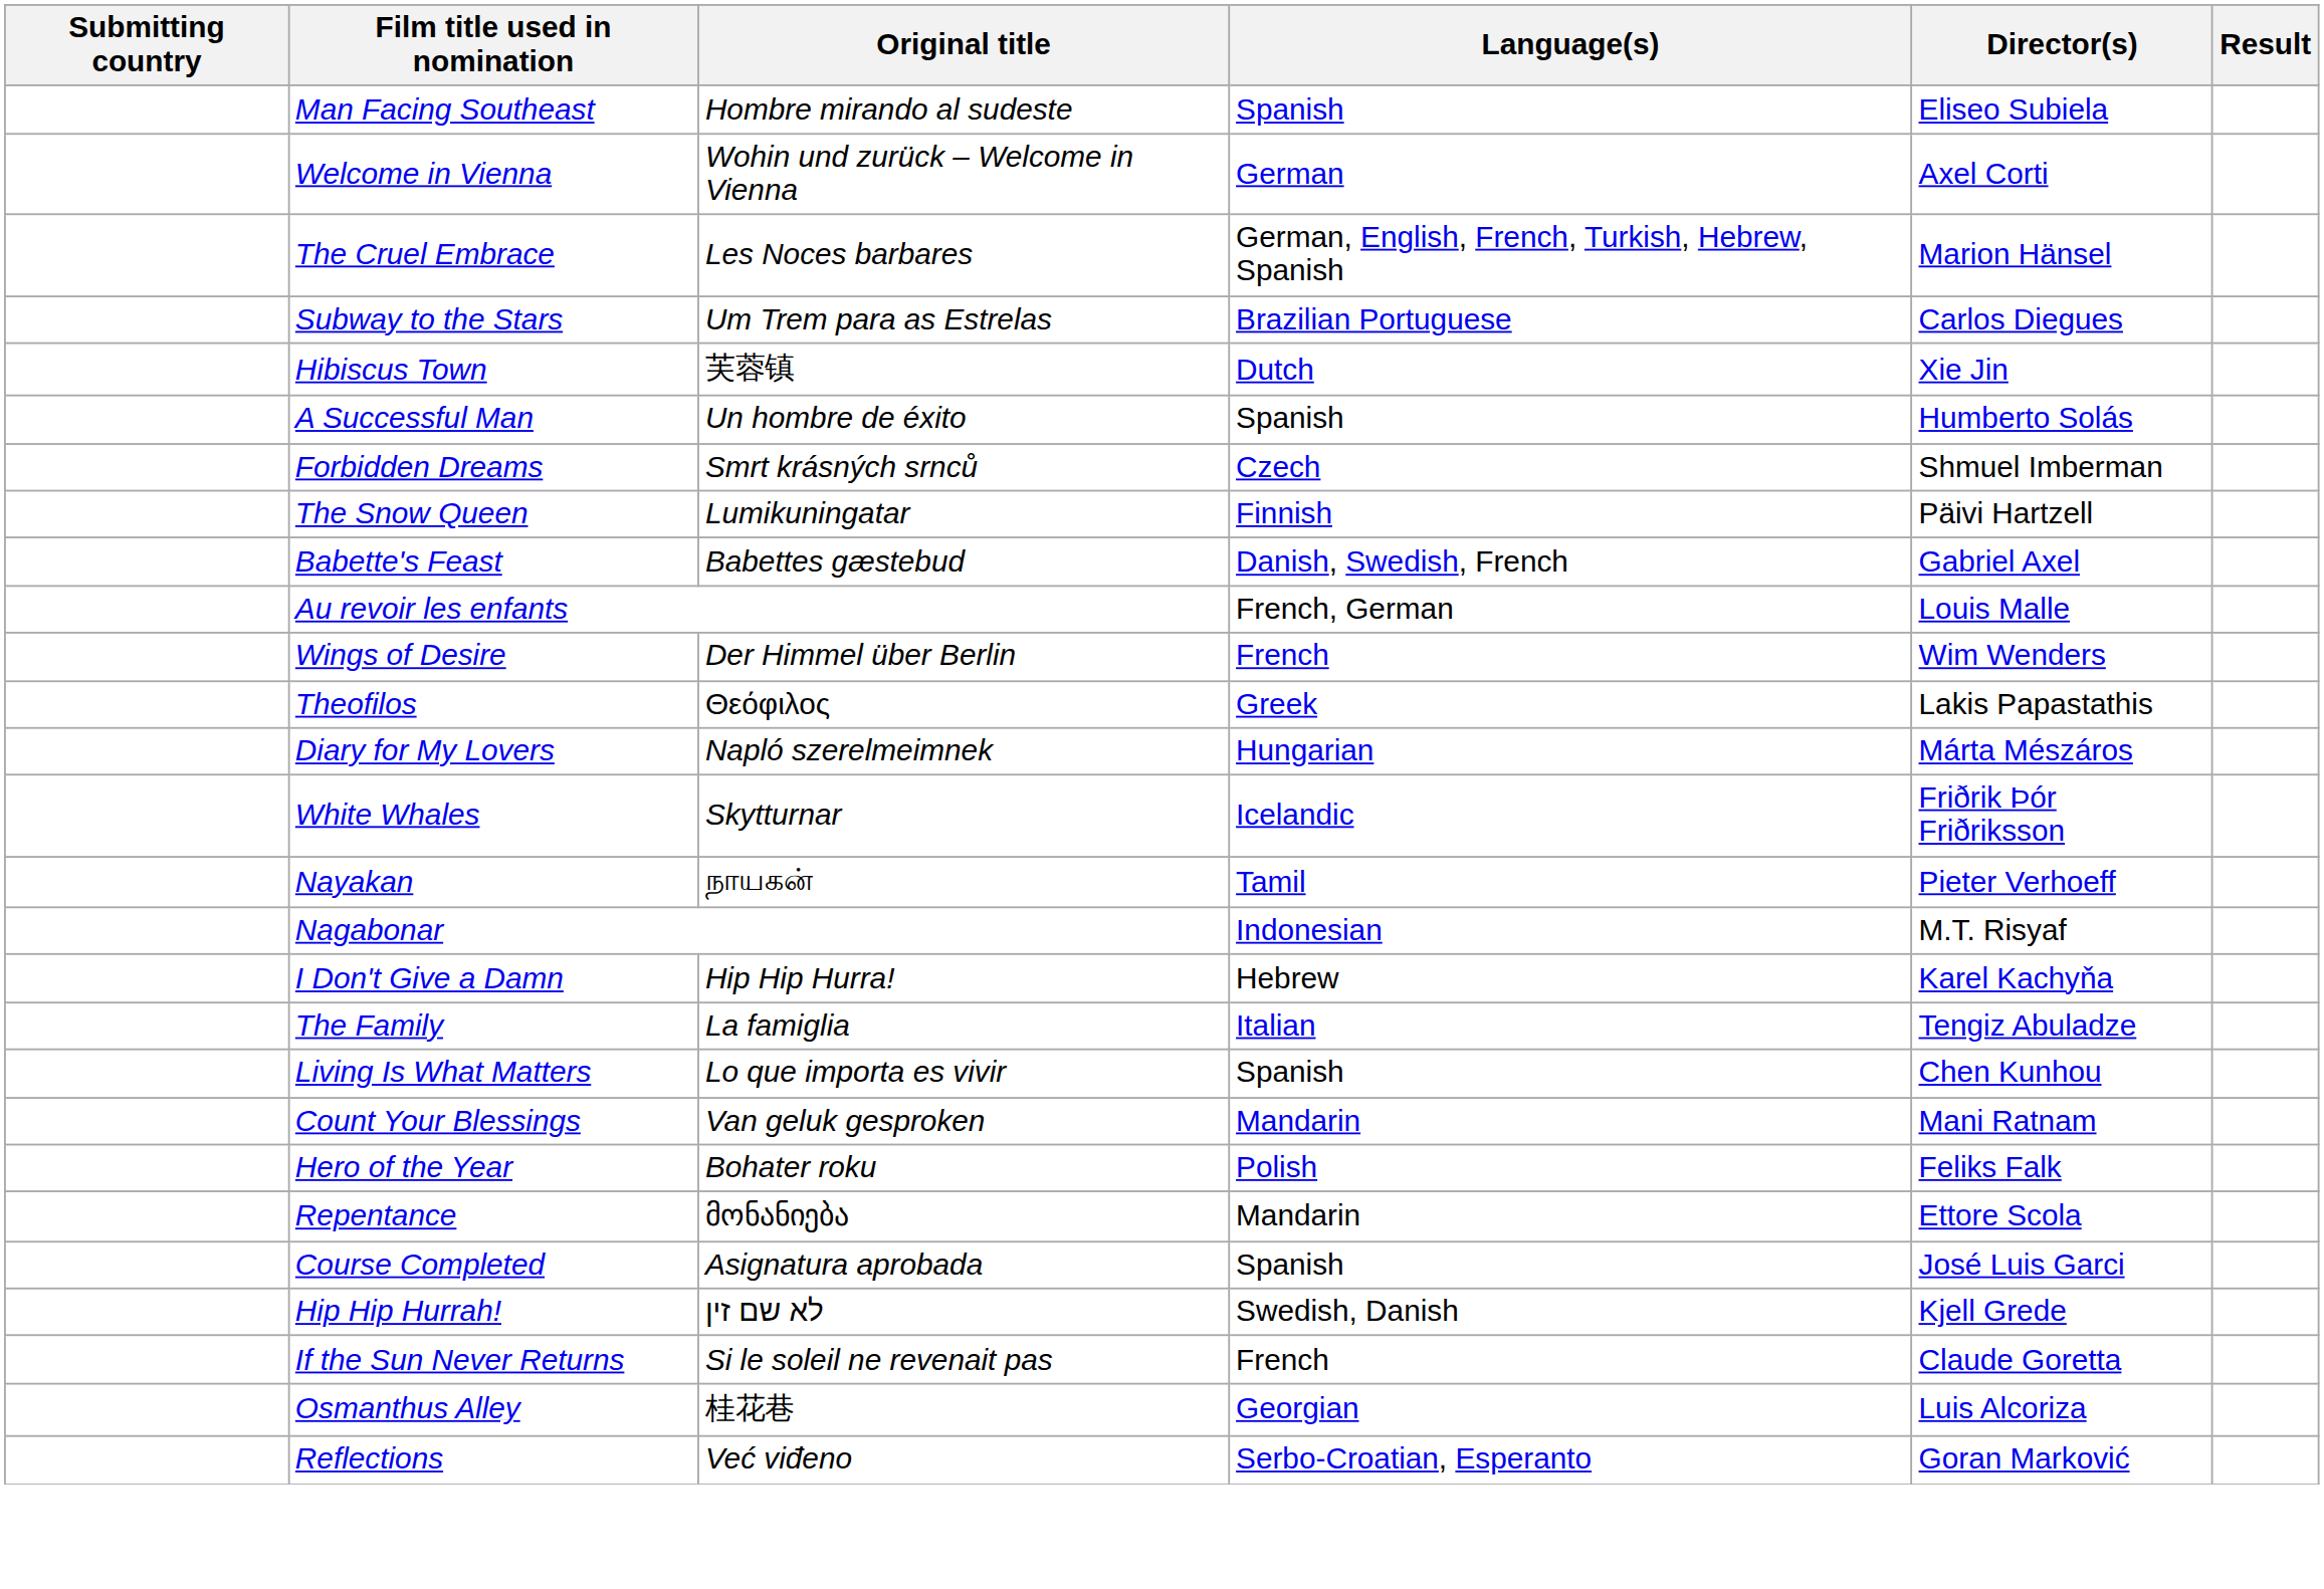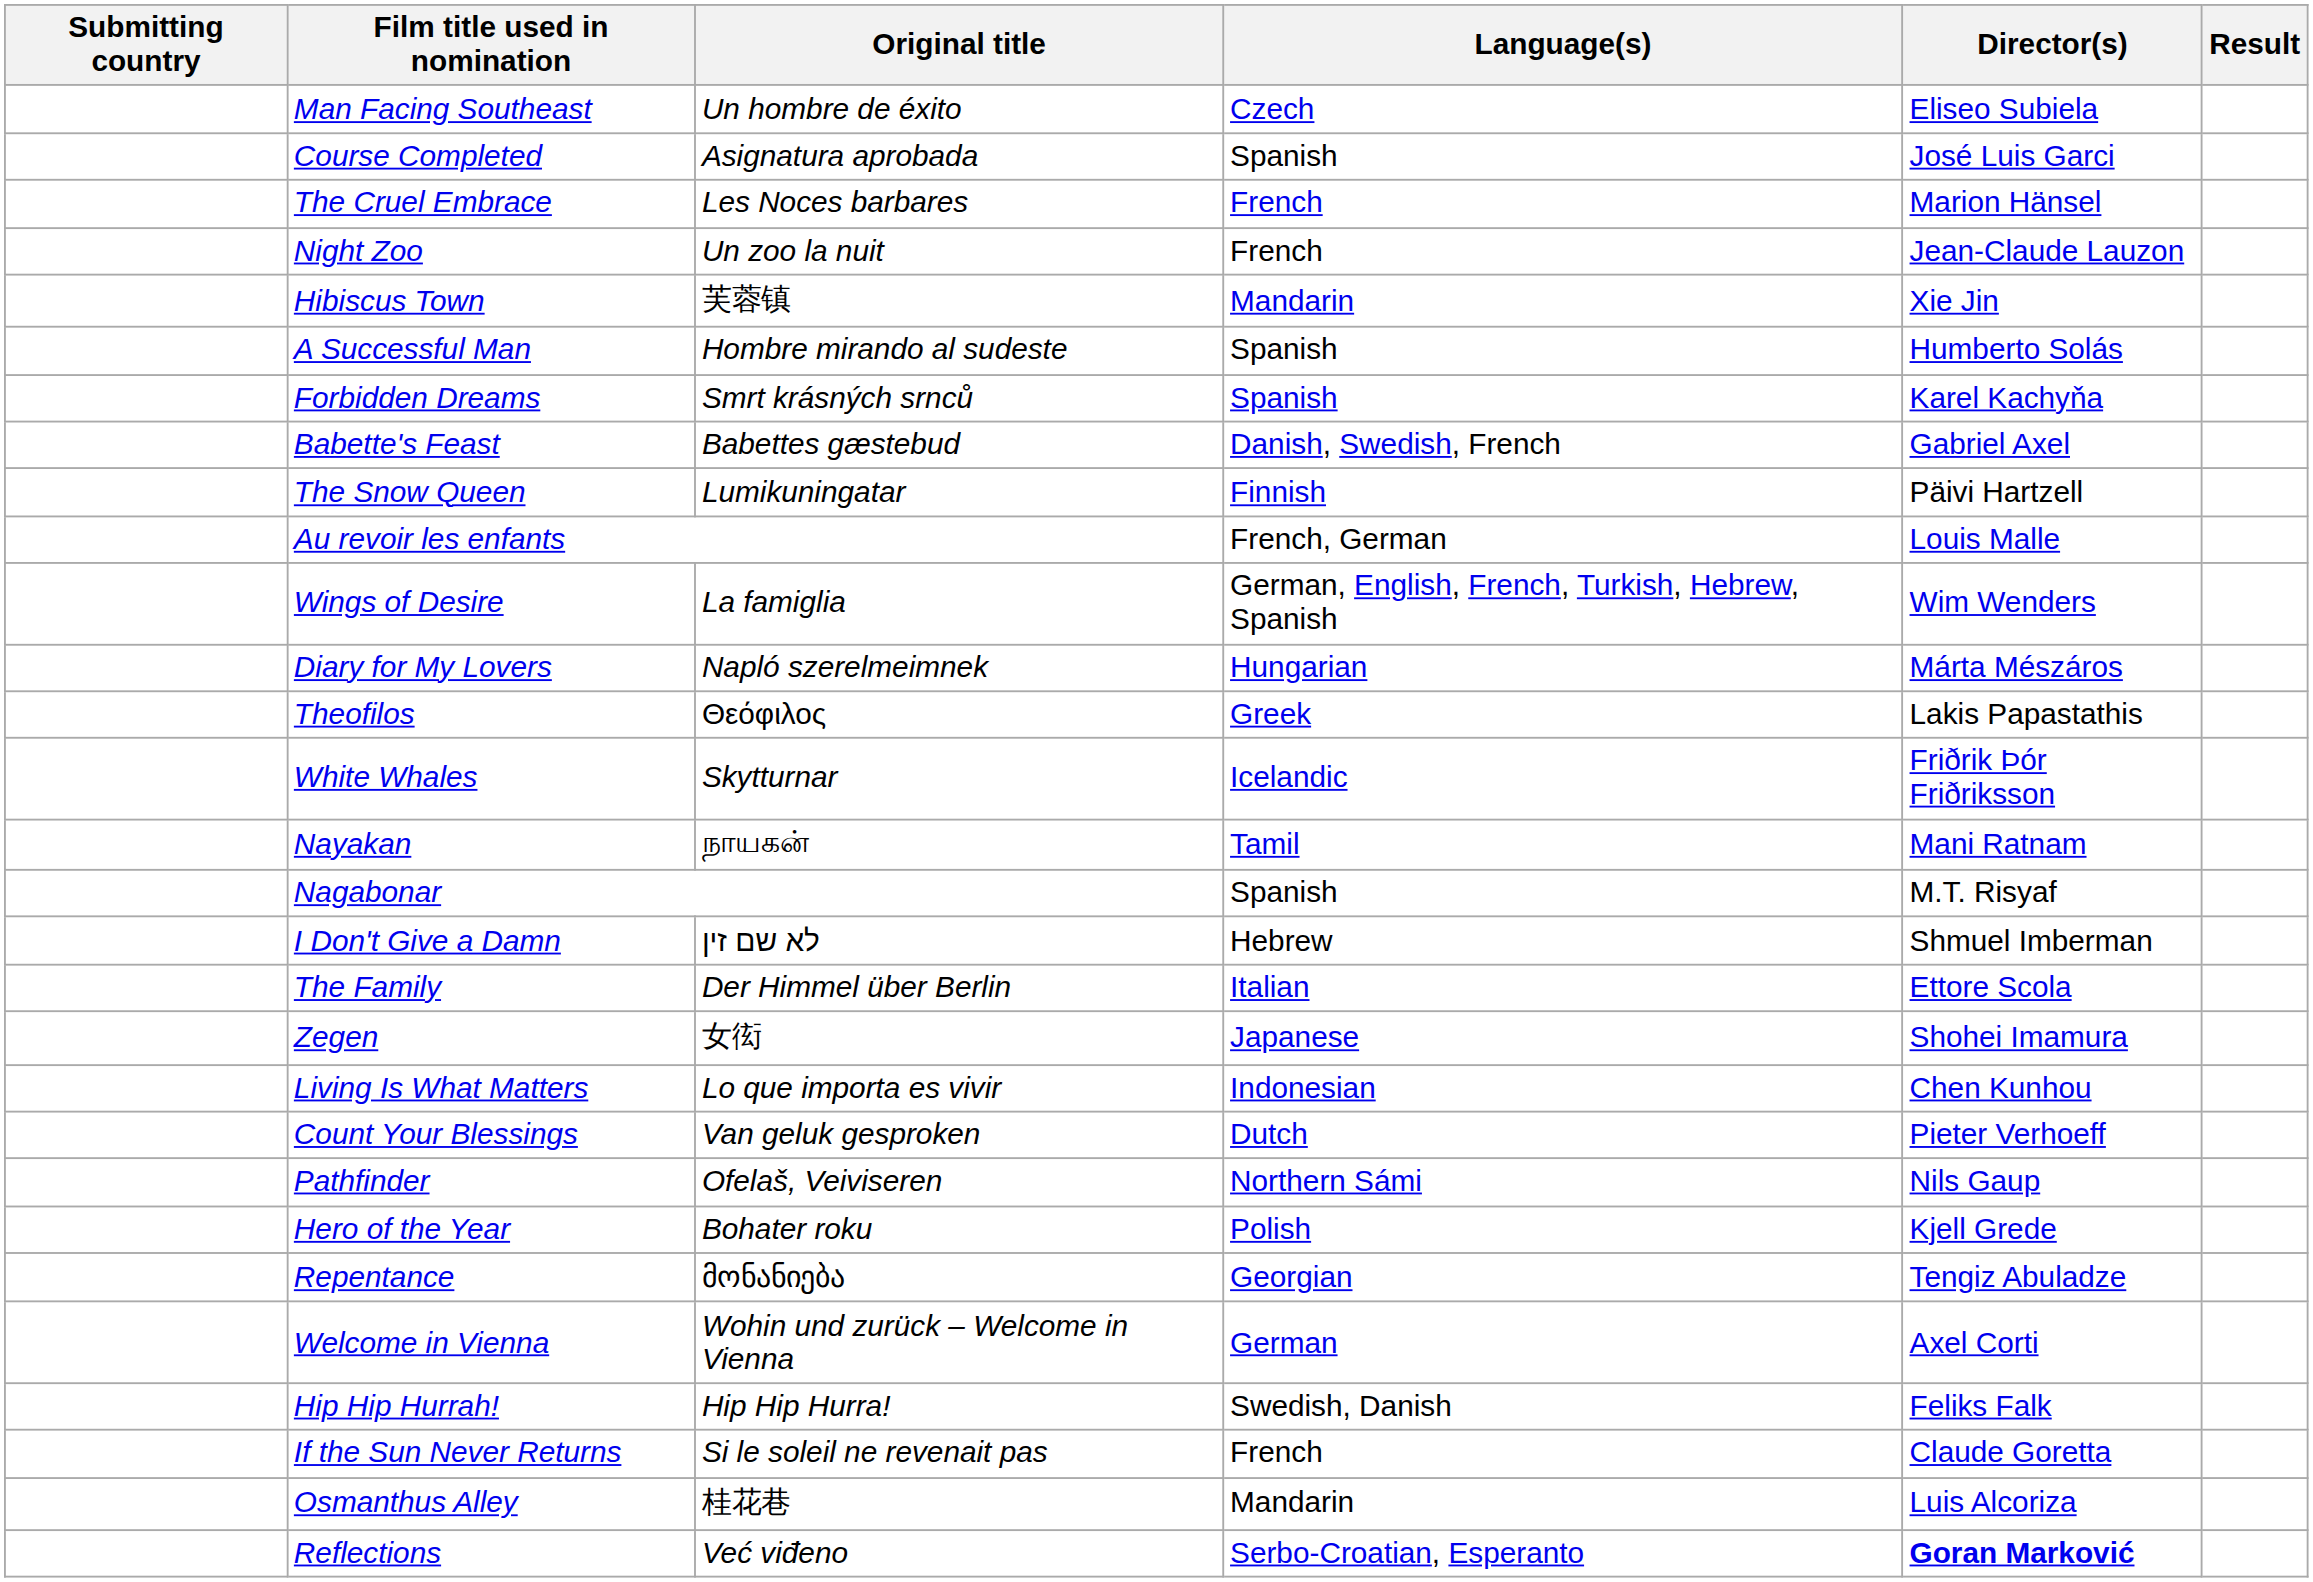 <table class="wikitable sortable" width="98%" style="background:#ffffff;">
 <tr>
 <th>Submitting country</th>
 <th>Film title used in nomination</th>
 <th>Original title</th>
 <th>Language(s)</th>
 <th>Director(s)</th>
 <th>Result</th>
 </tr>
 <tr>
 <td></td>
 <td><em><a href='#'>Man Facing Southeast</a></em></td>
-<td><em>Hombre mirando al sudeste</em></td>
-<td><a href='#'>Spanish</a></td>
+<td><em>Un hombre de éxito</em></td>
+<td><a href='#'>Czech</a></td>
 <td><a href='#'>Eliseo Subiela</a></td>
 <td></td>
 </tr>
 <tr>
 <td></td>
-<td><em><a href='#'>Welcome in Vienna</a></em></td>
-<td><em>Wohin und zurück – Welcome in Vienna</em></td>
-<td><a href='#'>German</a></td>
-<td><a href='#'>Axel Corti</a></td>
+<td><em><a href='#'>Course Completed</a></em></td>
+<td><em>Asignatura aprobada</em></td>
+<td>Spanish</td>
+<td><a href='#'>José Luis Garci</a></td>
 <td></td>
 </tr>
 <tr>
 <td></td>
 <td><em><a href='#'>The Cruel Embrace</a></em></td>
 <td><em>Les Noces barbares</em></td>
-<td>German, <a href='#'>English</a>, <a href='#'>French</a>, <a href='#'>Turkish</a>, <a href='#'>Hebrew</a>, Spanish</td>
+<td><a href='#'>French</a></td>
 <td><a href='#'>Marion Hänsel</a></td>
 <td></td>
 </tr>
 <tr>
 <td></td>
-<td><em><a href='#'>Subway to the Stars</a></em></td>
-<td><em>Um Trem para as Estrelas</em></td>
-<td><a href='#'>Brazilian Portuguese</a></td>
-<td><a href='#'>Carlos Diegues</a></td>
+<td><em><a href='#'>Night Zoo</a></em></td>
+<td><em>Un zoo la nuit</em></td>
+<td>French</td>
+<td><a href='#'>Jean-Claude Lauzon</a></td>
 <td></td>
 </tr>
 <tr>
 <td></td>
 <td><em><a href='#'>Hibiscus Town</a></em></td>
 <td>芙蓉镇</td>
-<td><a href='#'>Dutch</a></td>
+<td><a href='#'>Mandarin</a></td>
 <td><a href='#'>Xie Jin</a></td>
 <td></td>
 </tr>
 <tr>
 <td></td>
 <td><em><a href='#'>A Successful Man</a></em></td>
-<td><em>Un hombre de éxito</em></td>
+<td><em>Hombre mirando al sudeste</em></td>
 <td>Spanish</td>
 <td><a href='#'>Humberto Solás</a></td>
 <td></td>
 </tr>
 <tr>
 <td></td>
 <td><em><a href='#'>Forbidden Dreams</a></em></td>
 <td><em>Smrt krásných srnců</em></td>
-<td><a href='#'>Czech</a></td>
-<td>Shmuel Imberman</td>
+<td><a href='#'>Spanish</a></td>
+<td><a href='#'>Karel Kachyňa</a></td>
+<td></td>
+</tr>
+<tr>
+<td></td>
+<td><em><a href='#'>Babette's Feast</a></em></td>
+<td><em>Babettes gæstebud</em></td>
+<td><a href='#'>Danish</a>, <a href='#'>Swedish</a>, French</td>
+<td><a href='#'>Gabriel Axel</a></td>
 <td></td>
 </tr>
 <tr>
 <td></td>
 <td><em><a href='#'>The Snow Queen</a></em></td>
 <td><em>Lumikuningatar</em></td>
 <td><a href='#'>Finnish</a></td>
 <td>Päivi Hartzell</td>
 <td></td>
 </tr>
 <tr>
 <td></td>
-<td><em><a href='#'>Babette's Feast</a></em></td>
-<td><em>Babettes gæstebud</em></td>
-<td><a href='#'>Danish</a>, <a href='#'>Swedish</a>, French</td>
-<td><a href='#'>Gabriel Axel</a></td>
-<td></td>
-</tr>
-<tr>
-<td></td>
 <td colspan="2"><em><a href='#'>Au revoir les enfants</a></em></td>
 <td>French, German</td>
 <td><a href='#'>Louis Malle</a></td>
 <td></td>
 </tr>
 <tr>
 <td></td>
 <td><em><a href='#'>Wings of Desire</a></em></td>
-<td><em>Der Himmel über Berlin</em></td>
-<td><a href='#'>French</a></td>
+<td><em>La famiglia</em></td>
+<td>German, <a href='#'>English</a>, <a href='#'>French</a>, <a href='#'>Turkish</a>, <a href='#'>Hebrew</a>, Spanish</td>
 <td><a href='#'>Wim Wenders</a></td>
+<td></td>
+</tr>
+<tr>
+<td></td>
+<td><em><a href='#'>Diary for My Lovers</a></em></td>
+<td><em>Napló szerelmeimnek</em></td>
+<td><a href='#'>Hungarian</a></td>
+<td><a href='#'>Márta Mészáros</a></td>
 <td></td>
 </tr>
 <tr>
 <td></td>
 <td><em><a href='#'>Theofilos</a></em></td>
 <td>Θεόφιλος</td>
 <td><a href='#'>Greek</a></td>
 <td>Lakis Papastathis</td>
-<td></td>
-</tr>
-<tr>
-<td></td>
-<td><em><a href='#'>Diary for My Lovers</a></em></td>
-<td><em>Napló szerelmeimnek</em></td>
-<td><a href='#'>Hungarian</a></td>
-<td><a href='#'>Márta Mészáros</a></td>
 <td></td>
 </tr>
 <tr>
 <td></td>
 <td><em><a href='#'>White Whales</a></em></td>
 <td><em>Skytturnar</em></td>
 <td><a href='#'>Icelandic</a></td>
 <td><a href='#'>Friðrik Þór Friðriksson</a></td>
 <td></td>
 </tr>
 <tr>
 <td></td>
 <td><em><a href='#'>Nayakan</a></em></td>
 <td>நாயகன்</td>
 <td><a href='#'>Tamil</a></td>
-<td><a href='#'>Pieter Verhoeff</a></td>
+<td><a href='#'>Mani Ratnam</a></td>
 <td></td>
 </tr>
 <tr>
 <td></td>
 <td colspan="2"><em><a href='#'>Nagabonar</a></em></td>
-<td><a href='#'>Indonesian</a></td>
+<td>Spanish</td>
 <td>M.T. Risyaf</td>
 <td></td>
 </tr>
 <tr>
 <td></td>
 <td><em><a href='#'>I Don't Give a Damn</a></em></td>
-<td><em>Hip Hip Hurra!</em></td>
+<td>לא שם זין</td>
 <td>Hebrew</td>
-<td><a href='#'>Karel Kachyňa</a></td>
+<td>Shmuel Imberman</td>
 <td></td>
 </tr>
 <tr>
 <td></td>
 <td><em><a href='#'>The Family</a></em></td>
-<td><em>La famiglia</em></td>
+<td><em>Der Himmel über Berlin</em></td>
 <td><a href='#'>Italian</a></td>
-<td><a href='#'>Tengiz Abuladze</a></td>
+<td><a href='#'>Ettore Scola</a></td>
+<td></td>
+</tr>
+<tr>
+<td></td>
+<td><em><a href='#'>Zegen</a></em></td>
+<td>女衒</td>
+<td><a href='#'>Japanese</a></td>
+<td><a href='#'>Shohei Imamura</a></td>
 <td></td>
 </tr>
 <tr>
 <td></td>
 <td><em><a href='#'>Living Is What Matters</a></em></td>
 <td><em>Lo que importa es vivir</em></td>
-<td>Spanish</td>
+<td><a href='#'>Indonesian</a></td>
 <td><a href='#'>Chen Kunhou</a></td>
 <td></td>
 </tr>
 <tr>
 <td></td>
 <td><em><a href='#'>Count Your Blessings</a></em></td>
 <td><em>Van geluk gesproken</em></td>
-<td><a href='#'>Mandarin</a></td>
-<td><a href='#'>Mani Ratnam</a></td>
+<td><a href='#'>Dutch</a></td>
+<td><a href='#'>Pieter Verhoeff</a></td>
+<td></td>
+</tr>
+<tr>
+<td></td>
+<td><em><a href='#'>Pathfinder</a></em></td>
+<td><em>Ofelaš, Veiviseren</em></td>
+<td><a href='#'>Northern Sámi</a></td>
+<td><a href='#'>Nils Gaup</a></td>
 <td></td>
 </tr>
 <tr>
 <td></td>
 <td><em><a href='#'>Hero of the Year</a></em></td>
 <td><em>Bohater roku</em></td>
 <td><a href='#'>Polish</a></td>
-<td><a href='#'>Feliks Falk</a></td>
+<td><a href='#'>Kjell Grede</a></td>
 <td></td>
 </tr>
 <tr>
 <td></td>
 <td><em><a href='#'>Repentance</a></em></td>
 <td>მონანიება</td>
-<td>Mandarin</td>
-<td><a href='#'>Ettore Scola</a></td>
+<td><a href='#'>Georgian</a></td>
+<td><a href='#'>Tengiz Abuladze</a></td>
 <td></td>
 </tr>
 <tr>
 <td></td>
-<td><em><a href='#'>Course Completed</a></em></td>
-<td><em>Asignatura aprobada</em></td>
-<td>Spanish</td>
-<td><a href='#'>José Luis Garci</a></td>
+<td><em><a href='#'>Welcome in Vienna</a></em></td>
+<td><em>Wohin und zurück – Welcome in Vienna</em></td>
+<td><a href='#'>German</a></td>
+<td><a href='#'>Axel Corti</a></td>
 <td></td>
 </tr>
 <tr>
 <td></td>
 <td><em><a href='#'>Hip Hip Hurrah!</a></em></td>
-<td>לא שם זין</td>
+<td><em>Hip Hip Hurra!</em></td>
 <td>Swedish, Danish</td>
-<td><a href='#'>Kjell Grede</a></td>
+<td><a href='#'>Feliks Falk</a></td>
 <td></td>
 </tr>
 <tr>
 <td></td>
 <td><em><a href='#'>If the Sun Never Returns</a></em></td>
 <td><em>Si le soleil ne revenait pas</em></td>
 <td>French</td>
 <td><a href='#'>Claude Goretta</a></td>
 <td></td>
 </tr>
 <tr>
 <td></td>
 <td><em><a href='#'>Osmanthus Alley</a></em></td>
 <td>桂花巷</td>
-<td><a href='#'>Georgian</a></td>
+<td>Mandarin</td>
 <td><a href='#'>Luis Alcoriza</a></td>
 <td></td>
 </tr>
 <tr>
 <td></td>
 <td><em><a href='#'>Reflections</a></em></td>
 <td><em>Već viđeno</em></td>
 <td><a href='#'>Serbo-Croatian</a>, <a href='#'>Esperanto</a></td>
-<td><a href='#'>Goran Marković</a></td>
+<td><strong><a href='#'>Goran Marković</a></strong></td>
 <td></td>
 </tr>
 </table>
